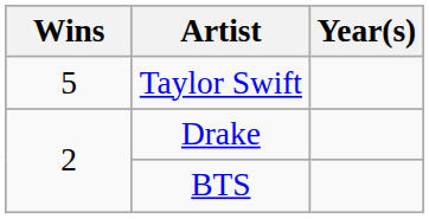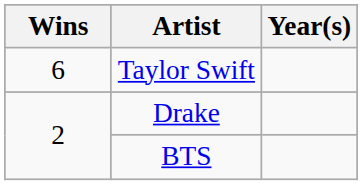 <table class="wikitable" style="text-align:center;">
 <tr>
 <th scope="col" width="55">Wins</th>
 <th scope="col">Artist</th>
 <th scope="col">Year(s)</th>
 </tr>
 <tr>
-<td>5</td>
+<td>6</td>
 <td><a href='#'>Taylor Swift</a></td>
 <td></td>
 </tr>
 <tr>
 <td rowspan=2>2</td>
 <td><a href='#'>Drake</a></td>
 <td></td>
 </tr>
 <tr>
 <td><a href='#'>BTS</a></td>
 <td></td>
 </tr>
 </table>
